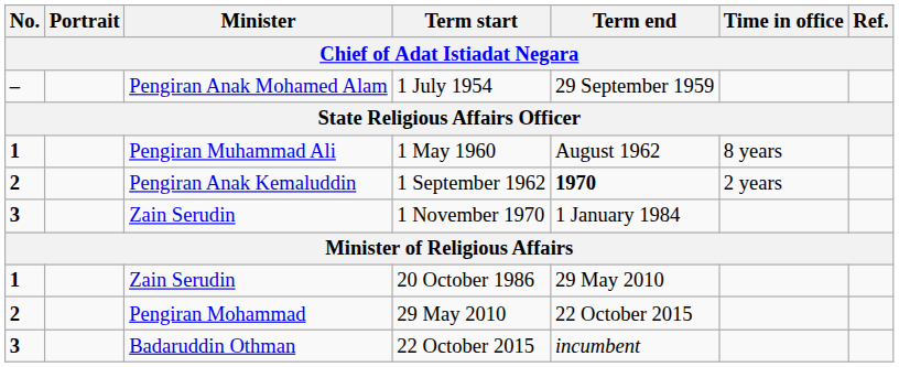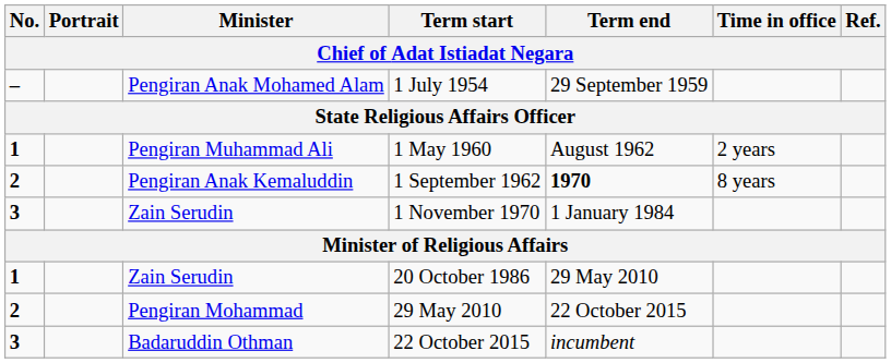 <table class="wikitable">
 <tr>
 <th>No.</th>
 <th>Portrait</th>
 <th>Minister</th>
 <th>Term start</th>
 <th>Term end</th>
 <th>Time in office</th>
 <th>Ref.</th>
 </tr>
 <tr>
 <th colspan="7"><a href='#'>Chief of <strong>Adat Istiadat Negara</strong></a></th>
 </tr>
 <tr>
 <td><strong>–</strong></td>
 <td></td>
 <td><a href='#'>Pengiran Anak Mohamed Alam</a></td>
 <td>1 July 1954</td>
 <td>29 September 1959</td>
 <td></td>
 <td></td>
 </tr>
 <tr>
 <th colspan="7">State Religious Affairs Officer</th>
 </tr>
 <tr>
 <td><strong>1</strong></td>
 <td></td>
 <td><a href='#'>Pengiran Muhammad Ali</a></td>
 <td>1 May 1960</td>
 <td>August 1962</td>
-<td>8 years</td>
+<td>2 years</td>
 <td></td>
 </tr>
 <tr>
 <td><strong>2</strong></td>
 <td></td>
 <td><a href='#'>Pengiran Anak Kemaluddin</a></td>
 <td>1 September 1962</td>
 <td><strong>1970</strong></td>
-<td>2 years</td>
+<td>8 years</td>
 <td></td>
 </tr>
 <tr>
 <td><strong>3</strong></td>
 <td></td>
 <td><a href='#'>Zain Serudin</a></td>
 <td>1 November 1970</td>
 <td>1 January 1984</td>
 <td></td>
 <td></td>
 </tr>
 <tr>
 <th colspan="7">Minister of Religious Affairs</th>
 </tr>
 <tr>
 <td><strong>1</strong></td>
 <td></td>
 <td><a href='#'>Zain Serudin</a></td>
 <td>20 October 1986</td>
 <td>29 May 2010</td>
 <td></td>
 <td></td>
 </tr>
 <tr>
 <td><strong>2</strong></td>
 <td></td>
 <td><a href='#'>Pengiran Mohammad</a></td>
 <td>29 May 2010</td>
 <td>22 October 2015</td>
 <td></td>
 <td></td>
 </tr>
 <tr>
 <td><strong>3</strong></td>
 <td></td>
 <td><a href='#'>Badaruddin Othman</a></td>
 <td>22 October 2015</td>
 <td><em>incumbent</em></td>
 <td></td>
 <td></td>
 </tr>
 </table>
